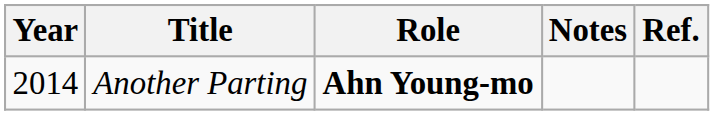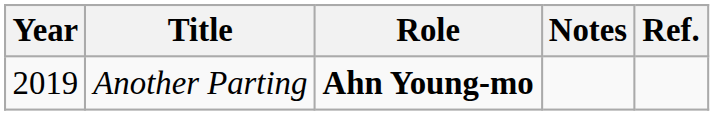 <table class="wikitable">
 <tr>
 <th>Year</th>
 <th>Title</th>
 <th>Role</th>
 <th>Notes</th>
 <th>Ref.</th>
 </tr>
 <tr>
-<td>2014</td>
+<td>2019</td>
 <td><em>Another Parting</em></td>
 <td><strong>Ahn Young-mo</strong></td>
 <td></td>
 <td></td>
 </tr>
 </table>
